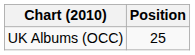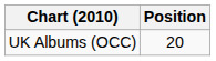 <table class="wikitable sortable">
 <tr>
 <th>Chart (2010)</th>
 <th>Position</th>
 </tr>
 <tr>
 <td>UK Albums (OCC)</td>
-<td style="text-align:center;">25</td>
+<td style="text-align:center;">20</td>
 </tr>
 </table>
